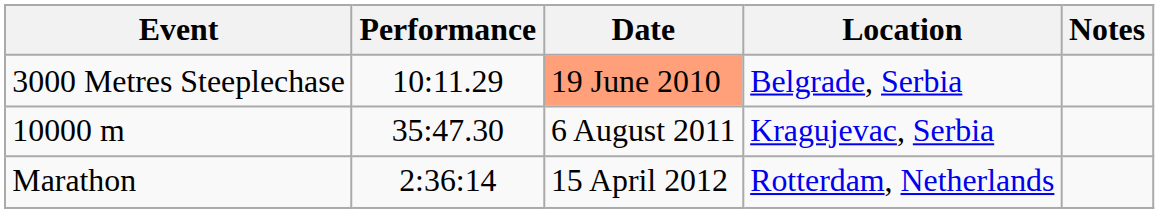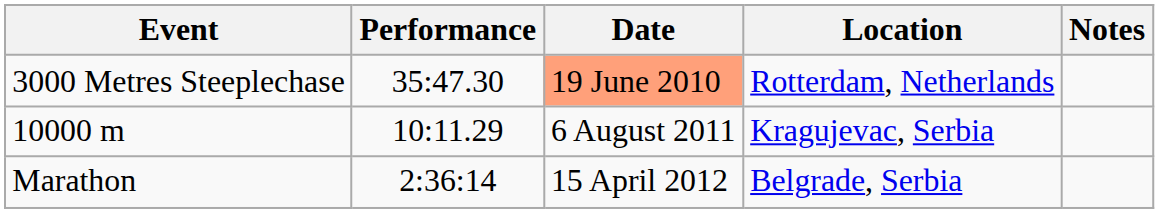 <table class="wikitable" |]>
 <tr>
 <th>Event</th>
 <th>Performance</th>
 <th>Date</th>
 <th>Location</th>
 <th>Notes</th>
 </tr>
 <tr>
 <td>3000 Metres Steeplechase</td>
-<td align=center>10:11.29</td>
+<td align=center>35:47.30</td>
 <td style="background: lightsalmon;">19 June 2010</td>
-<td><a href='#'>Belgrade</a>, <a href='#'>Serbia</a></td>
+<td><a href='#'>Rotterdam</a>, <a href='#'>Netherlands</a></td>
 <td align=center></td>
 </tr>
 <tr>
 <td>10000 m</td>
-<td align=center>35:47.30</td>
+<td align=center>10:11.29</td>
 <td>6 August 2011</td>
 <td><a href='#'>Kragujevac</a>, <a href='#'>Serbia</a></td>
 <td align=center></td>
 </tr>
 <tr>
 <td>Marathon</td>
 <td align=center>2:36:14</td>
 <td>15 April 2012</td>
-<td><a href='#'>Rotterdam</a>, <a href='#'>Netherlands</a></td>
+<td><a href='#'>Belgrade</a>, <a href='#'>Serbia</a></td>
 <td align=center></td>
 </tr>
 </table>
